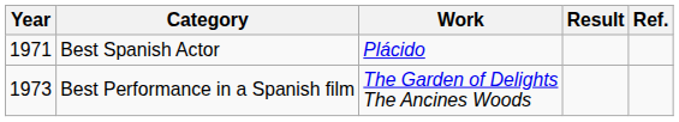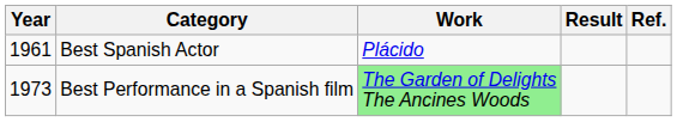 <table class = "wikitable sortable">
 <tr>
 <th>Year</th>
 <th>Category</th>
 <th>Work</th>
 <th>Result</th>
 <th>Ref.</th>
 </tr>
 <tr>
-<td>1971</td>
+<td>1961</td>
 <td>Best Spanish Actor</td>
 <td><em><a href='#'>Plácido</a></em></td>
 <td></td>
 <td></td>
 </tr>
 <tr>
 <td>1973</td>
 <td>Best Performance in a Spanish film</td>
-<td><em><a href='#'>The Garden of Delights</a></em> <br> <em>The Ancines Woods </em></td>
+<td style="background: lightgreen;"><em><a href='#'>The Garden of Delights</a></em> <br> <em>The Ancines Woods </em></td>
 <td></td>
 <td></td>
 </tr>
 </table>
